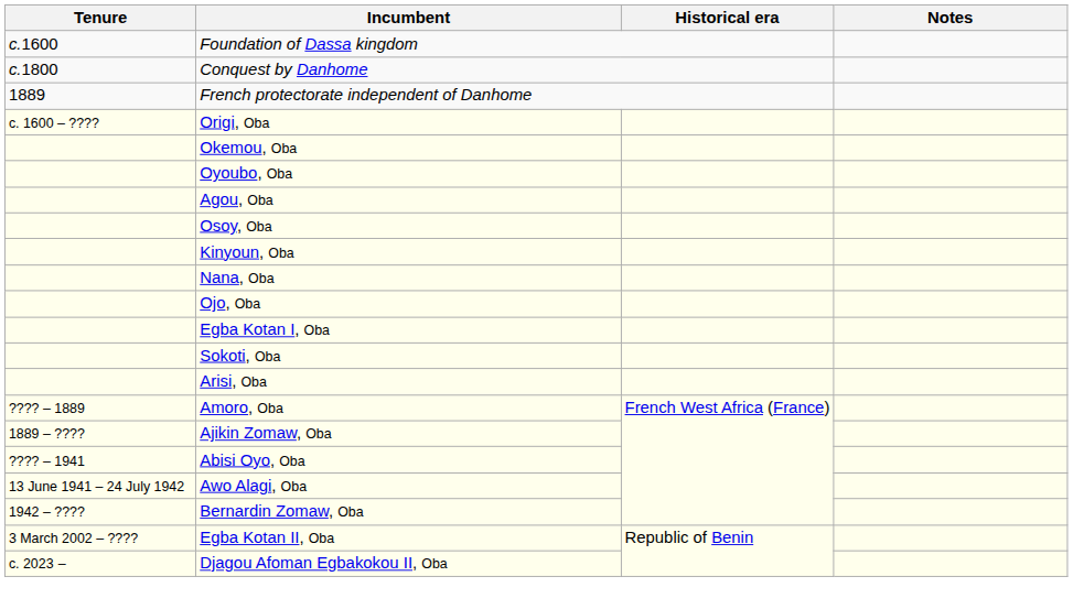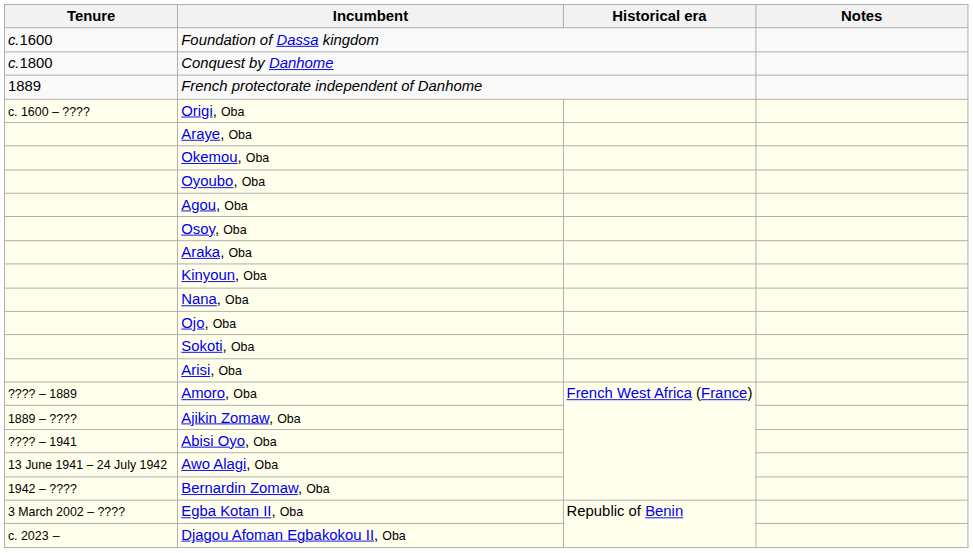 <table class="wikitable">
 <tr align=left>
 <th width="18%">Tenure</th>
 <th width="40%">Incumbent</th>
 <th width="20%">Historical era</th>
 <th>Notes</th>
 </tr>
 <tr valign=top>
 <td><em>c.</em>1600</td>
 <td colspan="2"><em>Foundation of <a href='#'>Dassa</a> kingdom</em></td>
 <td></td>
 </tr>
 <tr valign=top>
 <td><em>c.</em>1800</td>
 <td colspan="2"><em>Conquest by <a href='#'>Danhome</a></em></td>
 <td></td>
 </tr>
 <tr valign=top>
 <td>1889</td>
 <td colspan="2"><em>French protectorate independent of Danhome</em></td>
 <td></td>
 </tr>
 <tr valign=top bgcolor="#ffffec">
 <td><small>c. 1600 – ????</small></td>
 <td><a href='#'>Origi</a>, <small>Oba</small></td>
 <td></td>
 <td></td>
 </tr>
 <tr valign=top bgcolor="#ffffec">
 <td></td>
+<td><a href='#'>Araye</a>, <small>Oba</small></td>
+<td></td>
+<td></td>
+</tr>
+<tr valign=top bgcolor="#ffffec">
+<td></td>
 <td><a href='#'>Okemou</a>, <small>Oba</small></td>
 <td></td>
 <td></td>
 </tr>
 <tr valign=top bgcolor="#ffffec">
 <td></td>
 <td><a href='#'>Oyoubo</a>, <small>Oba</small></td>
 <td></td>
 <td></td>
 </tr>
 <tr valign=top bgcolor="#ffffec">
 <td></td>
 <td><a href='#'>Agou</a>, <small>Oba</small></td>
 <td></td>
 <td></td>
 </tr>
 <tr valign=top bgcolor="#ffffec">
 <td></td>
 <td><a href='#'>Osoy</a>, <small>Oba</small></td>
 <td></td>
 <td></td>
 </tr>
 <tr valign=top bgcolor="#ffffec">
 <td></td>
+<td><a href='#'>Araka</a>, <small>Oba</small></td>
+<td></td>
+<td></td>
+</tr>
+<tr valign=top bgcolor="#ffffec">
+<td></td>
 <td><a href='#'>Kinyoun</a>, <small>Oba</small></td>
 <td></td>
 <td></td>
 </tr>
 <tr valign=top bgcolor="#ffffec">
 <td></td>
 <td><a href='#'>Nana</a>, <small>Oba</small></td>
 <td></td>
 <td></td>
 </tr>
 <tr valign=top bgcolor="#ffffec">
 <td></td>
 <td><a href='#'>Ojo</a>, <small>Oba</small></td>
-<td></td>
-<td></td>
-</tr>
-<tr valign=top bgcolor="#ffffec">
-<td></td>
-<td><a href='#'>Egba Kotan I</a>, <small>Oba</small></td>
 <td></td>
 <td></td>
 </tr>
 <tr valign=top bgcolor="#ffffec">
 <td></td>
 <td><a href='#'>Sokoti</a>, <small>Oba</small></td>
 <td></td>
 <td></td>
 </tr>
 <tr valign=top bgcolor="#ffffec">
 <td></td>
 <td><a href='#'>Arisi</a>, <small>Oba</small></td>
 <td></td>
 <td></td>
 </tr>
 <tr valign=top bgcolor="#ffffec">
 <td><small>???? – 1889</small></td>
 <td><a href='#'>Amoro</a>, <small>Oba</small></td>
 <td rowspan="5"><a href='#'>French West Africa</a> (<a href='#'>France</a>)</td>
 <td></td>
 </tr>
 <tr valign=top bgcolor="#ffffec">
 <td><small>1889 – ????</small></td>
 <td><a href='#'>Ajikin Zomaw</a>, <small>Oba</small></td>
 <td></td>
 </tr>
 <tr valign=top bgcolor="#ffffec">
 <td><small>???? – 1941</small></td>
 <td><a href='#'>Abisi Oyo</a>, <small>Oba</small></td>
 <td></td>
 </tr>
 <tr valign=top bgcolor="#ffffec">
 <td><small>13 June 1941 – 24 July 1942</small></td>
 <td><a href='#'>Awo Alagi</a>, <small>Oba</small></td>
 <td></td>
 </tr>
 <tr valign=top bgcolor="#ffffec">
 <td><small>1942 – ????</small></td>
 <td><a href='#'>Bernardin Zomaw</a>, <small>Oba</small></td>
 <td></td>
 </tr>
 <tr valign=top bgcolor="#ffffec">
 <td><small>3 March 2002 – ????</small></td>
 <td><a href='#'>Egba Kotan II</a>, <small>Oba</small></td>
 <td rowspan="2">Republic of <a href='#'>Benin</a></td>
 <td></td>
 </tr>
 <tr valign=top bgcolor="#ffffec">
 <td><small>c. 2023</small> <small>– </small></td>
 <td><a href='#'>Djagou Afoman Egbakokou II</a>, <small>Oba</small></td>
 <td></td>
 </tr>
 </table>
